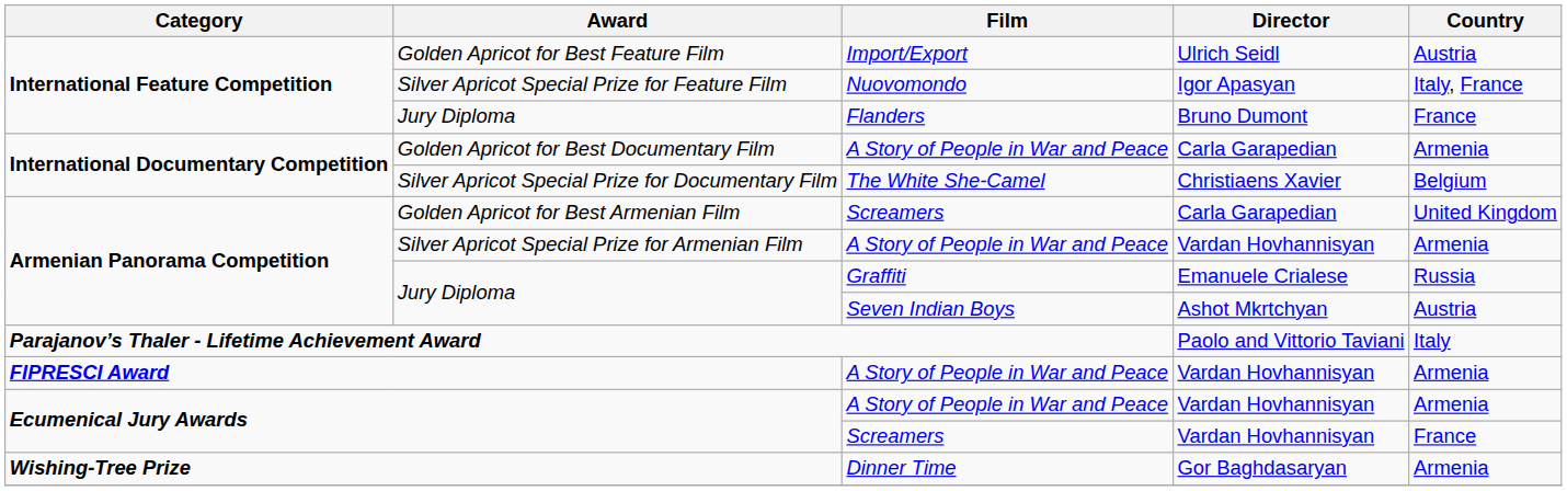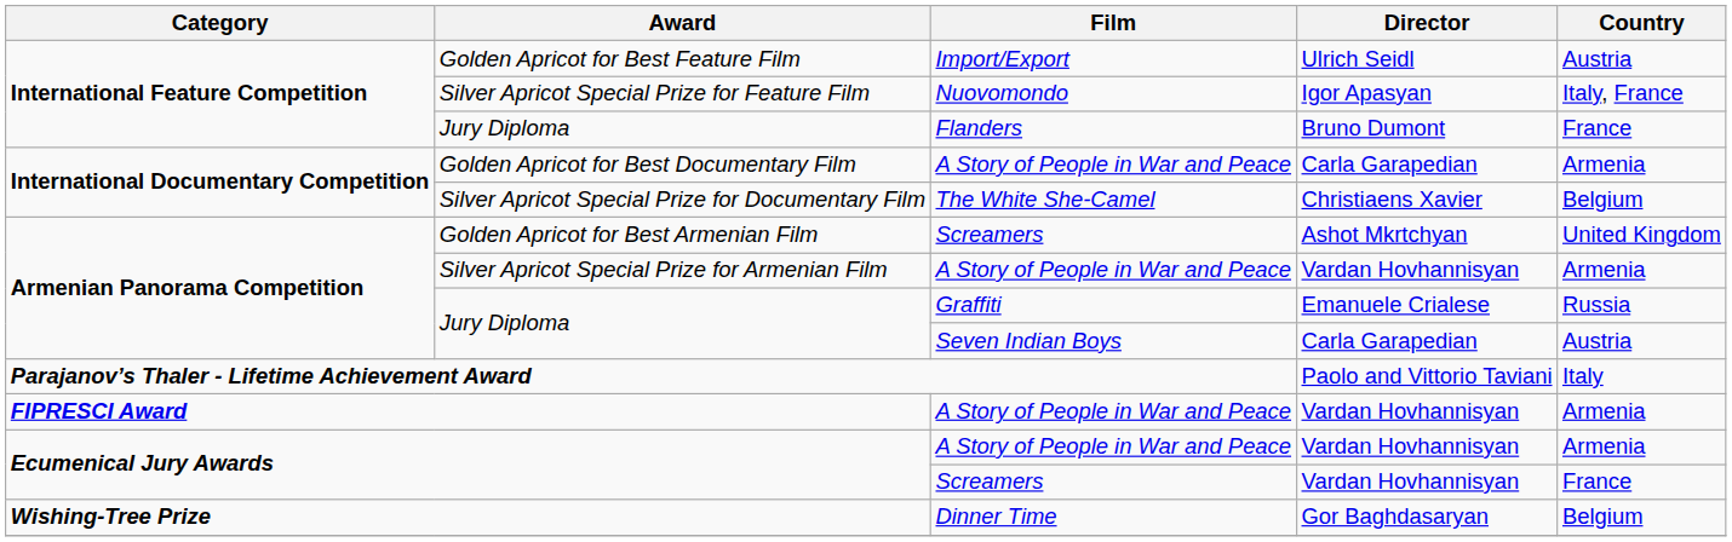 <table class="wikitable sortable">
 <tr>
 <th>Category</th>
 <th>Award</th>
 <th>Film</th>
 <th>Director</th>
 <th>Country</th>
 </tr>
 <tr>
 <td rowspan="3"><strong>International Feature Competition</strong></td>
 <td><em>Golden Apricot for Best Feature Film</em></td>
 <td><em><a href='#'>Import/Export</a></em></td>
 <td><a href='#'>Ulrich Seidl</a></td>
 <td> <a href='#'>Austria</a></td>
 </tr>
 <tr>
 <td><em>Silver Apricot Special Prize for Feature Film</em></td>
 <td><em><a href='#'>Nuovomondo</a></em></td>
 <td><a href='#'>Igor Apasyan</a></td>
 <td> <a href='#'>Italy</a>,  <a href='#'>France</a></td>
 </tr>
 <tr>
 <td><em>Jury Diploma</em></td>
 <td><em><a href='#'>Flanders</a></em></td>
 <td><a href='#'>Bruno Dumont</a></td>
 <td> <a href='#'>France</a></td>
 </tr>
 <tr>
 <td rowspan="2"><strong>International Documentary Competition</strong></td>
 <td><em>Golden Apricot for Best Documentary Film</em></td>
 <td><em><a href='#'>A Story of People in War and Peace</a></em></td>
 <td><a href='#'>Carla Garapedian</a></td>
 <td> <a href='#'>Armenia</a></td>
 </tr>
 <tr>
 <td><em>Silver Apricot Special Prize for Documentary Film</em></td>
 <td><em><a href='#'>The White She-Camel</a></em></td>
 <td><a href='#'>Christiaens Xavier</a></td>
 <td> <a href='#'>Belgium</a></td>
 </tr>
 <tr>
 <td rowspan="4"><strong>Armenian Panorama Competition</strong></td>
 <td><em>Golden Apricot for Best Armenian Film</em></td>
 <td><em><a href='#'>Screamers</a></em></td>
-<td><a href='#'>Carla Garapedian</a></td>
+<td><a href='#'>Ashot Mkrtchyan</a></td>
 <td> <a href='#'>United Kingdom</a></td>
 </tr>
 <tr>
 <td><em>Silver Apricot Special Prize for Armenian Film</em></td>
 <td><em><a href='#'>A Story of People in War and Peace</a></em></td>
 <td><a href='#'>Vardan Hovhannisyan</a></td>
 <td> <a href='#'>Armenia</a></td>
 </tr>
 <tr>
 <td rowspan="2"><em>Jury Diploma</em></td>
 <td><em><a href='#'>Graffiti</a></em></td>
 <td><a href='#'>Emanuele Crialese</a></td>
 <td> <a href='#'>Russia</a></td>
 </tr>
 <tr>
 <td><em><a href='#'>Seven Indian Boys</a></em></td>
-<td><a href='#'>Ashot Mkrtchyan</a></td>
+<td><a href='#'>Carla Garapedian</a></td>
 <td> <a href='#'>Austria</a></td>
 </tr>
 <tr>
 <td colspan="3"><strong><em>Parajanov’s Thaler -  Lifetime Achievement Award</em></strong></td>
 <td><a href='#'>Paolo and Vittorio Taviani</a></td>
 <td> <a href='#'>Italy</a></td>
 </tr>
 <tr>
 <td colspan="2"><strong><em><a href='#'>FIPRESCI Award</a></em></strong></td>
 <td><em><a href='#'>A Story of People in War and Peace</a></em></td>
 <td><a href='#'>Vardan Hovhannisyan</a></td>
 <td> <a href='#'>Armenia</a></td>
 </tr>
 <tr>
 <td rowspan="2" colspan="2"><strong><em>Ecumenical Jury Awards</em></strong></td>
 <td><em><a href='#'>A Story of People in War and Peace</a></em></td>
 <td><a href='#'>Vardan Hovhannisyan</a></td>
 <td> <a href='#'>Armenia</a></td>
 </tr>
 <tr>
 <td><em><a href='#'>Screamers</a></em></td>
 <td><a href='#'>Vardan Hovhannisyan</a></td>
 <td> <a href='#'>France</a></td>
 </tr>
 <tr>
 <td colspan="2"><strong><em>Wishing-Tree Prize</em></strong></td>
 <td><em><a href='#'>Dinner Time</a></em></td>
 <td><a href='#'>Gor Baghdasaryan</a></td>
-<td> <a href='#'>Armenia</a></td>
+<td> <a href='#'>Belgium</a></td>
 </tr>
 <tr>
 </tr>
 </table>
